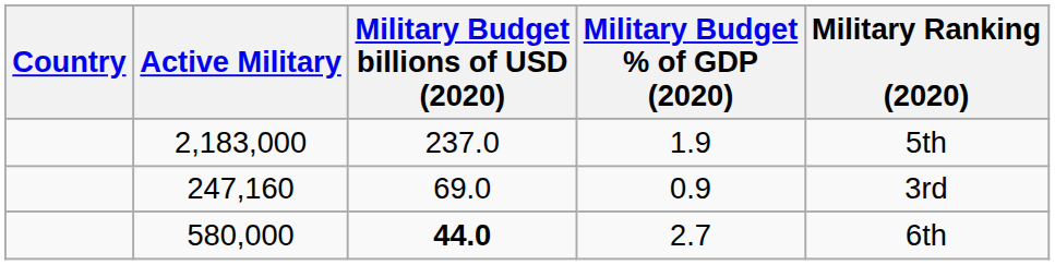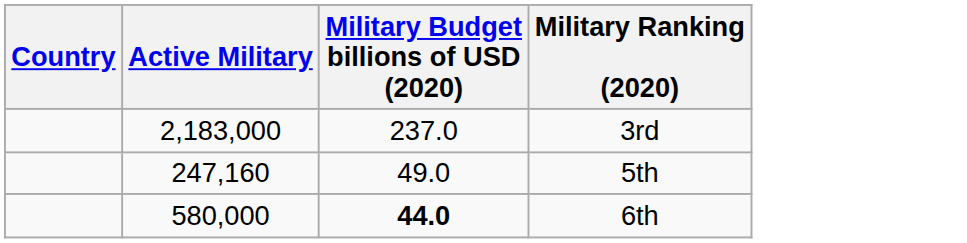 <table class="wikitable sortable" border="1" style="font-size:90%">
 <tr style="background:#ececec;">
 <th><a href='#'>Country</a></th>
 <th><a href='#'>Active Military</a></th>
 <th><a href='#'>Military Budget</a><br>billions of USD<br>(2020)</th>
-<th><a href='#'>Military Budget</a><br>% of GDP<br>(2020)</th>
 <th>Military Ranking<br><br>(2020)</th>
 </tr>
 <tr>
 <td style="text-align:left;"></td>
 <td align="center">2,183,000</td>
 <td align="center">237.0</td>
-<td align="center">1.9</td>
-<td align="center">5th</td>
+<td align="center">3rd</td>
 </tr>
 <tr>
 <td style="text-align:left;"></td>
 <td align="center">247,160</td>
-<td align="center">69.0</td>
-<td align="center">0.9</td>
-<td align="center">3rd</td>
+<td align="center">49.0</td>
+<td align="center">5th</td>
 </tr>
 <tr>
 <td style="text-align:left;"></td>
 <td align="center">580,000</td>
 <td align="center"><strong>44.0</strong></td>
-<td align="center">2.7</td>
 <td align="center">6th</td>
 </tr>
 </table>
